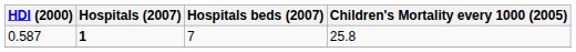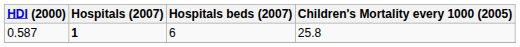 <table class="wikitable" border="1">
 <tr>
 <th><a href='#'>HDI</a> (2000)</th>
 <th>Hospitals (2007)</th>
 <th>Hospitals beds (2007)</th>
 <th>Children's Mortality every 1000 (2005)</th>
 </tr>
 <tr>
 <td>0.587</td>
 <td><strong>1</strong></td>
-<td>7</td>
+<td>6</td>
 <td>25.8</td>
 </tr>
 <tr>
 </tr>
 </table>
